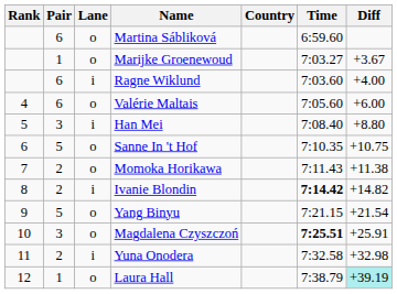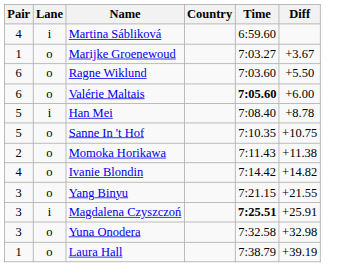 <table class="wikitable sortable" style="text-align:center">
 <tr>
-<th>Rank</th>
 <th>Pair</th>
 <th>Lane</th>
 <th>Name</th>
 <th>Country</th>
 <th>Time</th>
 <th>Diff</th>
 </tr>
 <tr>
-<td></td>
-<td>6</td>
-<td>o</td>
+<td>4</td>
+<td>i</td>
 <td align=left><a href='#'>Martina Sábliková</a></td>
 <td align=left></td>
 <td>6:59.60</td>
 <td></td>
 </tr>
 <tr>
-<td></td>
 <td>1</td>
 <td>o</td>
 <td align=left><a href='#'>Marijke Groenewoud</a></td>
 <td align=left></td>
 <td>7:03.27</td>
 <td>+3.67</td>
 </tr>
 <tr>
-<td></td>
 <td>6</td>
-<td>i</td>
+<td>o</td>
 <td align=left><a href='#'>Ragne Wiklund</a></td>
 <td align=left></td>
 <td>7:03.60</td>
-<td>+4.00</td>
+<td>+5.50</td>
 </tr>
 <tr>
-<td>4</td>
 <td>6</td>
 <td>o</td>
 <td align=left><a href='#'>Valérie Maltais</a></td>
 <td align=left></td>
-<td>7:05.60</td>
+<td><strong>7:05.60</strong></td>
 <td>+6.00</td>
 </tr>
 <tr>
 <td>5</td>
-<td>3</td>
 <td>i</td>
 <td align=left><a href='#'>Han Mei</a></td>
 <td align=left></td>
 <td>7:08.40</td>
-<td>+8.80</td>
+<td>+8.78</td>
 </tr>
 <tr>
-<td>6</td>
 <td>5</td>
 <td>o</td>
 <td align=left><a href='#'>Sanne In 't Hof</a></td>
 <td align=left></td>
 <td>7:10.35</td>
 <td>+10.75</td>
 </tr>
 <tr>
-<td>7</td>
 <td>2</td>
 <td>o</td>
 <td align=left><a href='#'>Momoka Horikawa</a></td>
 <td align=left></td>
 <td>7:11.43</td>
 <td>+11.38</td>
 </tr>
 <tr>
-<td>8</td>
-<td>2</td>
-<td>i</td>
+<td>4</td>
+<td>o</td>
 <td align=left><a href='#'>Ivanie Blondin</a></td>
 <td align=left></td>
-<td><strong>7:14.42</strong></td>
+<td>7:14.42</td>
 <td>+14.82</td>
 </tr>
 <tr>
-<td>9</td>
-<td>5</td>
+<td>3</td>
 <td>o</td>
 <td align=left><a href='#'>Yang Binyu</a></td>
 <td align=left></td>
 <td>7:21.15</td>
-<td>+21.54</td>
+<td>+21.55</td>
 </tr>
 <tr>
-<td>10</td>
 <td>3</td>
-<td>o</td>
+<td>i</td>
 <td align=left><a href='#'>Magdalena Czyszczoń</a></td>
 <td align=left></td>
 <td><strong>7:25.51</strong></td>
 <td>+25.91</td>
 </tr>
 <tr>
-<td>11</td>
-<td>2</td>
-<td>i</td>
+<td>3</td>
+<td>o</td>
 <td align=left><a href='#'>Yuna Onodera</a></td>
 <td align=left></td>
 <td>7:32.58</td>
 <td>+32.98</td>
 </tr>
 <tr>
-<td>12</td>
 <td>1</td>
 <td>o</td>
 <td align=left><a href='#'>Laura Hall</a></td>
 <td align=left></td>
 <td>7:38.79</td>
-<td style="background: paleturquoise;">+39.19</td>
+<td>+39.19</td>
 </tr>
 </table>
